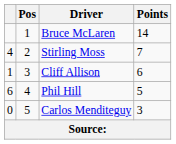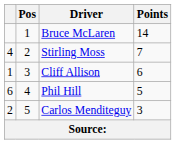 <table class="wikitable" style="font-size: 95%;">
 <tr>
 <th></th>
 <th>Pos</th>
 <th>Driver</th>
 <th>Points</th>
 </tr>
 <tr>
 <td align="left"></td>
 <td align="center">1</td>
 <td> <a href='#'>Bruce McLaren</a></td>
 <td align=left>14</td>
 </tr>
 <tr>
 <td align="left"> 4</td>
 <td align="center">2</td>
 <td> <a href='#'>Stirling Moss</a></td>
 <td align=left>7</td>
 </tr>
 <tr>
 <td align="left"> 1</td>
 <td align="center">3</td>
 <td> <a href='#'>Cliff Allison</a></td>
 <td align=left>6</td>
 </tr>
 <tr>
 <td align="left"> 6</td>
 <td align="center">4</td>
 <td> <a href='#'>Phil Hill</a></td>
 <td align=left>5</td>
 </tr>
 <tr>
-<td align="left"> 0</td>
+<td align="left"> 2</td>
 <td align="center">5</td>
 <td> <a href='#'>Carlos Menditeguy</a></td>
 <td align=left>3</td>
 </tr>
 <tr>
 <th colspan=4>Source: </th>
 </tr>
 </table>
